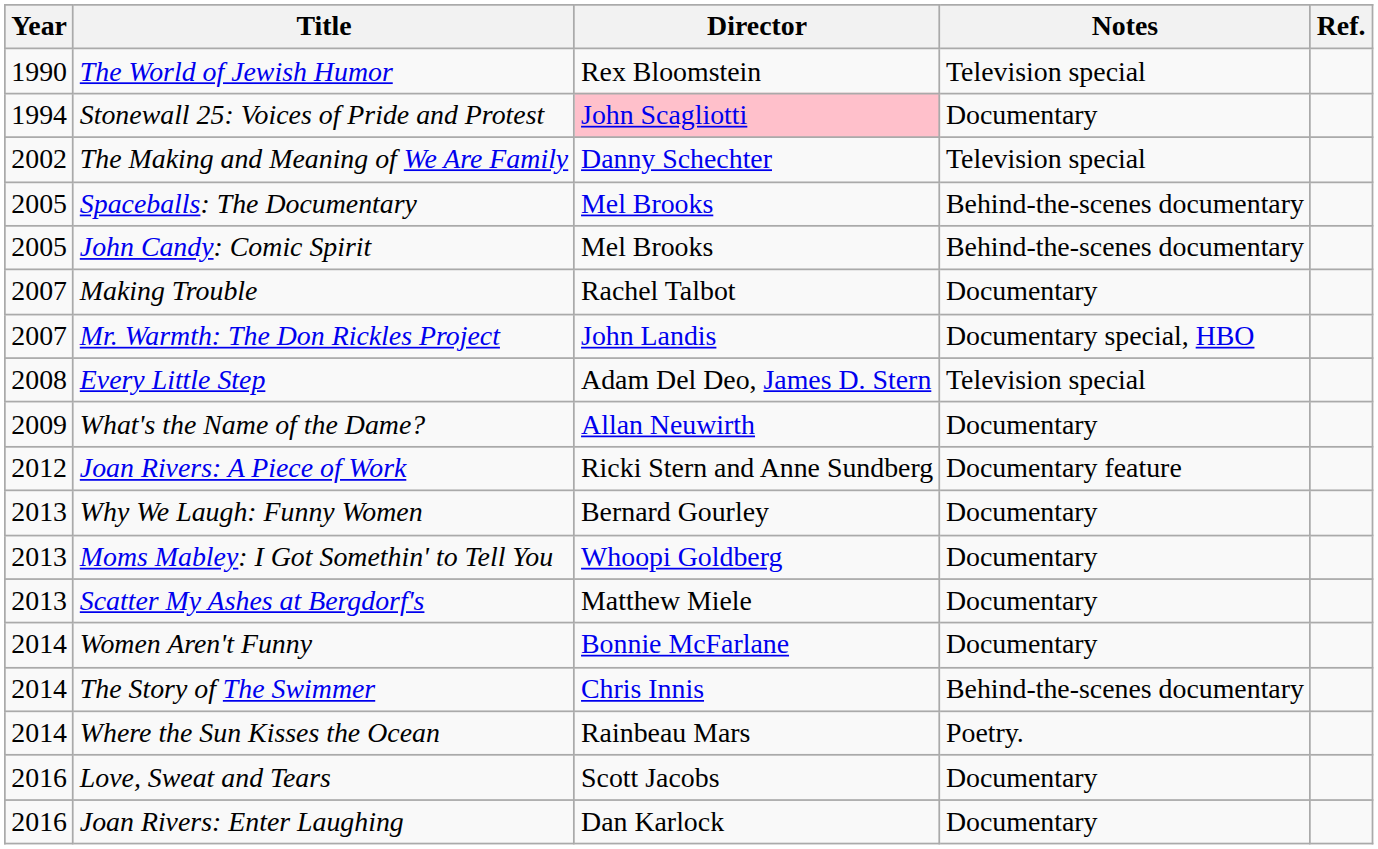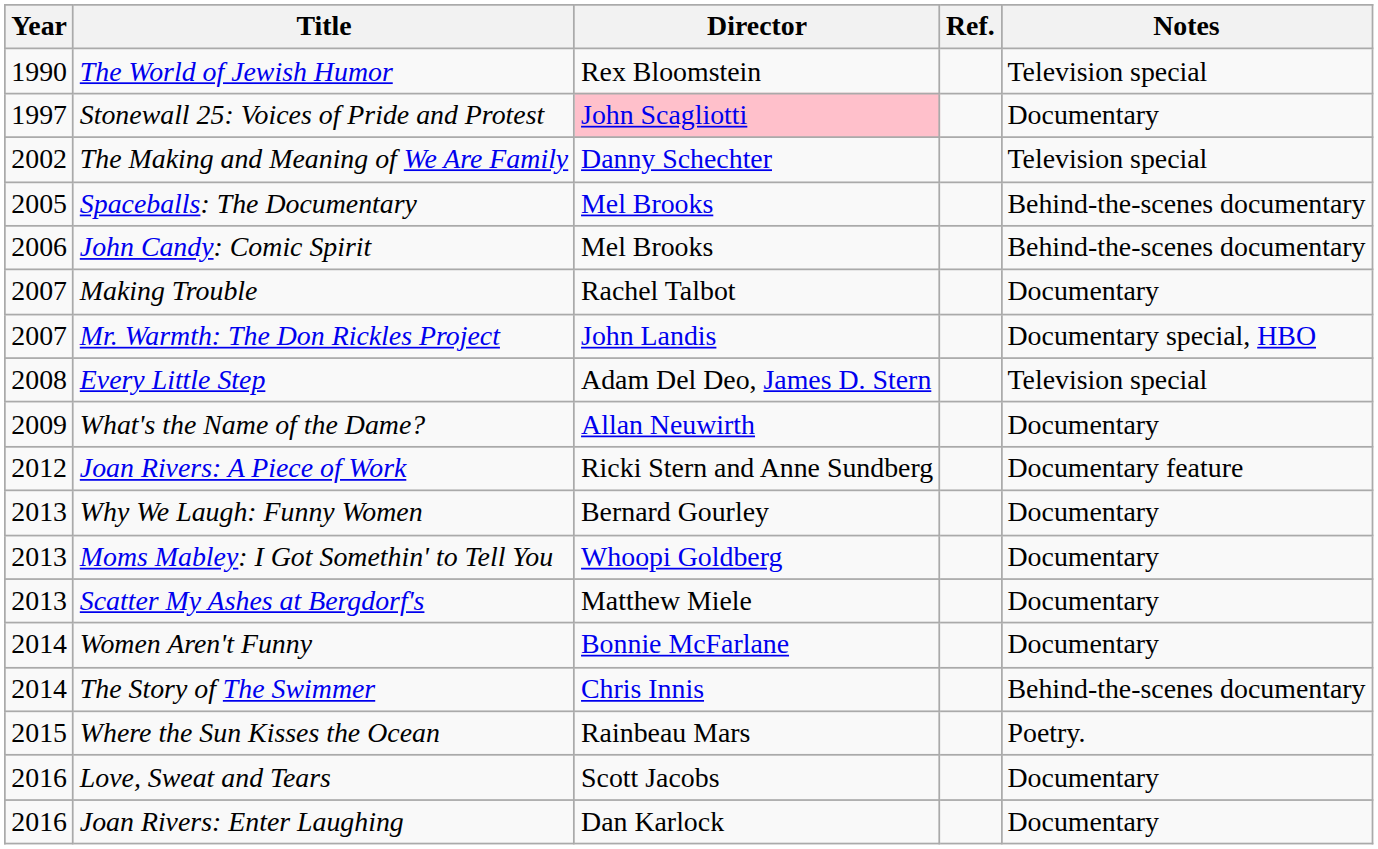 <table class="wikitable">
 <tr>
 <th>Year</th>
 <th>Title</th>
 <th>Director</th>
+<th>Ref.</th>
 <th>Notes</th>
-<th>Ref.</th>
 </tr>
 <tr>
 <td>1990</td>
 <td><em><a href='#'>The World of Jewish Humor</a></em></td>
 <td>Rex Bloomstein</td>
+<td align=center></td>
 <td>Television special</td>
-<td align=center></td>
 </tr>
 <tr>
-<td>1994</td>
+<td>1997</td>
 <td><em>Stonewall 25: Voices of Pride and Protest</em></td>
 <td style="background: pink;"><a href='#'>John Scagliotti</a></td>
+<td align=center></td>
 <td>Documentary</td>
-<td align=center></td>
 </tr>
 <tr>
 <td>2002</td>
 <td><em>The Making and Meaning of <a href='#'>We Are Family</a></em></td>
 <td><a href='#'>Danny Schechter</a></td>
+<td align=center></td>
 <td>Television special</td>
-<td align=center></td>
 </tr>
 <tr>
 <td>2005</td>
 <td><em><a href='#'>Spaceballs</a>: The Documentary</em></td>
 <td><a href='#'>Mel Brooks</a></td>
+<td align=center></td>
 <td>Behind-the-scenes documentary</td>
-<td align=center></td>
 </tr>
 <tr>
-<td>2005</td>
+<td>2006</td>
 <td><em><a href='#'>John Candy</a>: Comic Spirit</em></td>
 <td>Mel Brooks</td>
+<td align=center></td>
 <td>Behind-the-scenes documentary</td>
-<td align=center></td>
 </tr>
 <tr>
 <td>2007</td>
 <td><em>Making Trouble</em></td>
 <td>Rachel Talbot</td>
+<td align=center></td>
 <td>Documentary</td>
-<td align=center></td>
 </tr>
 <tr>
 <td>2007</td>
 <td><em><a href='#'>Mr. Warmth: The Don Rickles Project</a></em></td>
 <td><a href='#'>John Landis</a></td>
+<td align=center></td>
 <td>Documentary special, <a href='#'>HBO</a></td>
-<td align=center></td>
 </tr>
 <tr>
 <td>2008</td>
 <td><em><a href='#'>Every Little Step</a></em></td>
 <td>Adam Del Deo, <a href='#'>James D. Stern</a></td>
+<td align=center></td>
 <td>Television special</td>
-<td align=center></td>
 </tr>
 <tr>
 <td>2009</td>
 <td><em>What's the Name of the Dame?</em></td>
 <td><a href='#'>Allan Neuwirth</a></td>
+<td align=center></td>
 <td>Documentary</td>
-<td align=center></td>
 </tr>
 <tr>
 <td>2012</td>
 <td><em><a href='#'>Joan Rivers: A Piece of Work</a></em></td>
 <td>Ricki Stern and Anne Sundberg</td>
+<td align=center></td>
 <td>Documentary feature</td>
-<td align=center></td>
 </tr>
 <tr>
 <td>2013</td>
 <td><em>Why We Laugh: Funny Women</em></td>
 <td>Bernard Gourley</td>
+<td align=center></td>
 <td>Documentary</td>
-<td align=center></td>
 </tr>
 <tr>
 <td>2013</td>
 <td><em><a href='#'>Moms Mabley</a>: I Got Somethin' to Tell You</em></td>
 <td><a href='#'>Whoopi Goldberg</a></td>
+<td align=center></td>
 <td>Documentary</td>
-<td align=center></td>
 </tr>
 <tr>
 <td>2013</td>
 <td><em><a href='#'>Scatter My Ashes at Bergdorf's</a></em></td>
 <td>Matthew Miele</td>
+<td align=center></td>
 <td>Documentary</td>
-<td align=center></td>
 </tr>
 <tr>
 <td>2014</td>
 <td><em>Women Aren't Funny</em></td>
 <td><a href='#'>Bonnie McFarlane</a></td>
+<td align=center></td>
 <td>Documentary</td>
-<td align=center></td>
 </tr>
 <tr>
 <td>2014</td>
 <td><em>The Story of <a href='#'>The Swimmer</a></em></td>
 <td><a href='#'>Chris Innis</a></td>
+<td align=center></td>
 <td>Behind-the-scenes documentary</td>
-<td align=center></td>
 </tr>
 <tr>
-<td>2014</td>
+<td>2015</td>
 <td><em>Where the Sun Kisses the Ocean</em></td>
 <td>Rainbeau Mars</td>
+<td align=center></td>
 <td>Poetry.</td>
-<td align=center></td>
 </tr>
 <tr>
 <td>2016</td>
 <td><em>Love, Sweat and Tears</em></td>
 <td>Scott Jacobs</td>
+<td align=center></td>
 <td>Documentary</td>
-<td align=center></td>
 </tr>
 <tr>
 <td>2016</td>
 <td><em>Joan Rivers: Enter Laughing</em></td>
 <td>Dan Karlock</td>
+<td></td>
 <td>Documentary</td>
-<td></td>
 </tr>
 </table>
